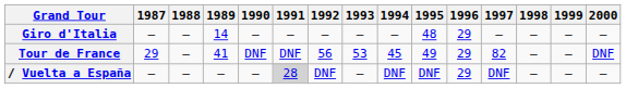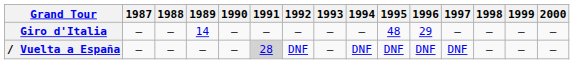 <table class="wikitable plainrowheaders">
 <tr>
 <th scope="col"><a href='#'>Grand Tour</a></th>
 <th scope="col">1987</th>
 <th scope="col">1988</th>
 <th scope="col">1989</th>
 <th scope="col">1990</th>
 <th scope="col">1991</th>
 <th scope="col">1992</th>
 <th scope="col">1993</th>
 <th scope="col">1994</th>
 <th scope="col">1995</th>
 <th scope="col">1996</th>
 <th scope="col">1997</th>
 <th scope="col">1998</th>
 <th scope="col">1999</th>
 <th scope="col">2000</th>
 </tr>
 <tr style="text-align:center;">
 <th scope="row"> <a href='#'>Giro d'Italia</a></th>
 <td>—</td>
 <td>—</td>
 <td style="text-align:center;"><a href='#'>14</a></td>
 <td>—</td>
 <td>—</td>
 <td>—</td>
 <td>—</td>
 <td>—</td>
 <td style="text-align:center;"><a href='#'>48</a></td>
 <td style="text-align:center;"><a href='#'>29</a></td>
 <td>—</td>
 <td>—</td>
 <td>—</td>
 <td>—</td>
 </tr>
 <tr style="text-align:center;">
-<th scope="row"> <a href='#'>Tour de France</a></th>
-<td style="text-align:center;"><a href='#'>29</a></td>
-<td>—</td>
-<td style="text-align:center;"><a href='#'>41</a></td>
-<td style="text-align:center;"><a href='#'>DNF</a></td>
-<td style="text-align:center;"><a href='#'>DNF</a></td>
-<td style="text-align:center;"><a href='#'>56</a></td>
-<td style="text-align:center;"><a href='#'>53</a></td>
-<td style="text-align:center;"><a href='#'>45</a></td>
-<td style="text-align:center;"><a href='#'>49</a></td>
-<td style="text-align:center;"><a href='#'>29</a></td>
-<td style="text-align:center;"><a href='#'>82</a></td>
-<td>—</td>
-<td>—</td>
-<td style="text-align:center;"><a href='#'>DNF</a></td>
-</tr>
-<tr style="text-align:center;">
 <th scope="row">/ <a href='#'>Vuelta a España</a></th>
 <td>—</td>
 <td>—</td>
 <td>—</td>
 <td>—</td>
 <td style="background: lightgrey; text-align:center;"><a href='#'>28</a></td>
 <td style="text-align:center;"><a href='#'>DNF</a></td>
 <td>—</td>
 <td style="text-align:center;"><a href='#'>DNF</a></td>
 <td style="text-align:center;"><a href='#'>DNF</a></td>
-<td style="text-align:center;"><a href='#'>29</a></td>
+<td style="text-align:center;"><a href='#'>DNF</a></td>
 <td style="text-align:center;"><a href='#'>DNF</a></td>
 <td>—</td>
 <td>—</td>
 <td>—</td>
 </tr>
 </table>
